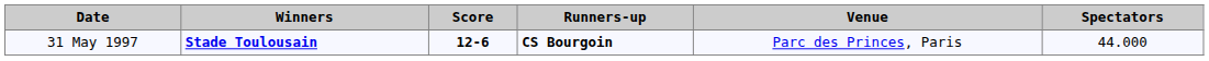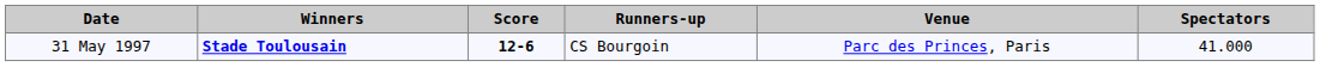 <table bgcolor="#f7f8ff" cellpadding="4" width="90%" cellspacing="0" border="1" style="font-size: 100%; border: grey solid 1px; border-collapse: collapse;">
 <tr bgcolor="#CCCCCC">
 <td align=center><strong>Date</strong></td>
 <td align=center><strong>Winners</strong></td>
 <td align=center><strong>Score</strong></td>
 <td align=center><strong>Runners-up</strong></td>
 <td align=center><strong>Venue</strong></td>
 <td align=center><strong>Spectators</strong></td>
 </tr>
 <tr>
 <td align=center>31 May 1997</td>
 <td><strong><a href='#'>Stade Toulousain</a></strong></td>
 <td align=center><strong>12-6</strong></td>
-<td><strong>CS Bourgoin</strong></td>
+<td>CS Bourgoin</td>
 <td align=center><a href='#'>Parc des Princes</a>, Paris</td>
-<td align=center>44.000</td>
+<td align=center>41.000</td>
 </tr>
 </table>
